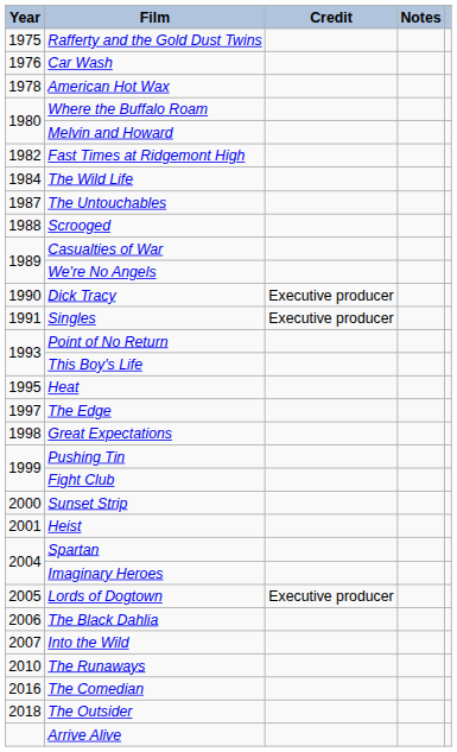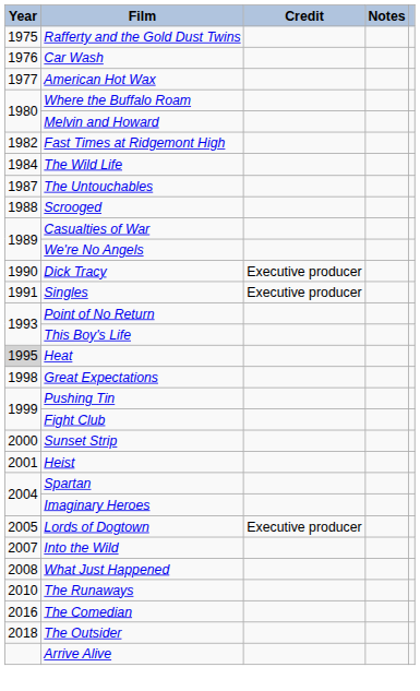 <table class="wikitable" style="font-size:95%;">
 <tr>
 <th style="background:#B0C4DE;">Year</th>
 <th style="background:#B0C4DE;">Film</th>
 <th style="background:#B0C4DE;">Credit</th>
 <th style="background:#B0C4DE;">Notes</th>
 <th style="background:#B0C4DE;"></th>
 </tr>
 <tr>
 <td>1975</td>
 <td><em><a href='#'>Rafferty and the Gold Dust Twins</a></em></td>
 <td></td>
 <td></td>
 <td></td>
 </tr>
 <tr>
 <td>1976</td>
 <td><em><a href='#'>Car Wash</a></em></td>
 <td></td>
 <td></td>
 <td></td>
 </tr>
 <tr>
-<td>1978</td>
+<td>1977</td>
 <td><em><a href='#'>American Hot Wax</a></em></td>
 <td></td>
 <td></td>
 <td></td>
 </tr>
 <tr>
 <td rowspan=2>1980</td>
 <td><em><a href='#'>Where the Buffalo Roam</a></em></td>
 <td></td>
 <td></td>
 <td></td>
 </tr>
 <tr>
 <td><em><a href='#'>Melvin and Howard</a></em></td>
 <td></td>
 <td></td>
 <td></td>
 </tr>
 <tr>
 <td>1982</td>
 <td><em><a href='#'>Fast Times at Ridgemont High</a></em></td>
 <td></td>
 <td></td>
 <td></td>
 </tr>
 <tr>
 <td>1984</td>
 <td><em><a href='#'>The Wild Life</a></em></td>
 <td></td>
 <td></td>
 <td></td>
 </tr>
 <tr>
 <td>1987</td>
 <td><em><a href='#'>The Untouchables</a></em></td>
 <td></td>
 <td></td>
 <td></td>
 </tr>
 <tr>
 <td>1988</td>
 <td><em><a href='#'>Scrooged</a></em></td>
 <td></td>
 <td></td>
 <td></td>
 </tr>
 <tr>
 <td rowspan=2>1989</td>
 <td><em><a href='#'>Casualties of War</a></em></td>
 <td></td>
 <td></td>
 <td></td>
 </tr>
 <tr>
 <td><em><a href='#'>We're No Angels</a></em></td>
 <td></td>
 <td></td>
 <td></td>
 </tr>
 <tr>
 <td>1990</td>
 <td><em><a href='#'>Dick Tracy</a></em></td>
 <td>Executive producer</td>
 <td></td>
 <td></td>
 </tr>
 <tr>
 <td>1991</td>
 <td><em><a href='#'>Singles</a></em></td>
 <td>Executive producer</td>
 <td></td>
 <td></td>
 </tr>
 <tr>
 <td rowspan=2>1993</td>
 <td><em><a href='#'>Point of No Return</a></em></td>
 <td></td>
 <td></td>
 <td></td>
 </tr>
 <tr>
 <td><em><a href='#'>This Boy's Life</a></em></td>
 <td></td>
 <td></td>
 <td></td>
 </tr>
 <tr>
-<td>1995</td>
+<td style="background: lightgrey;">1995</td>
 <td><em><a href='#'>Heat</a></em></td>
-<td></td>
-<td></td>
-<td></td>
-</tr>
-<tr>
-<td>1997</td>
-<td><em><a href='#'>The Edge</a></em></td>
 <td></td>
 <td></td>
 <td></td>
 </tr>
 <tr>
 <td>1998</td>
 <td><em><a href='#'>Great Expectations</a></em></td>
 <td></td>
 <td></td>
 <td></td>
 </tr>
 <tr>
 <td rowspan=2>1999</td>
 <td><em><a href='#'>Pushing Tin</a></em></td>
 <td></td>
 <td></td>
 <td></td>
 </tr>
 <tr>
 <td><em><a href='#'>Fight Club</a></em></td>
 <td></td>
 <td></td>
 <td></td>
 </tr>
 <tr>
 <td>2000</td>
 <td><em><a href='#'>Sunset Strip</a></em></td>
 <td></td>
 <td></td>
 <td></td>
 </tr>
 <tr>
 <td>2001</td>
 <td><em><a href='#'>Heist</a></em></td>
 <td></td>
 <td></td>
 <td></td>
 </tr>
 <tr>
 <td rowspan=2>2004</td>
 <td><em><a href='#'>Spartan</a></em></td>
 <td></td>
 <td></td>
 <td></td>
 </tr>
 <tr>
 <td><em><a href='#'>Imaginary Heroes</a></em></td>
 <td></td>
 <td></td>
 <td></td>
 </tr>
 <tr>
 <td>2005</td>
 <td><em><a href='#'>Lords of Dogtown</a></em></td>
 <td>Executive producer</td>
 <td></td>
 <td></td>
 </tr>
 <tr>
-<td>2006</td>
-<td><em><a href='#'>The Black Dahlia</a></em></td>
+<td>2007</td>
+<td><em><a href='#'>Into the Wild</a></em></td>
 <td></td>
 <td></td>
 <td></td>
 </tr>
 <tr>
-<td>2007</td>
-<td><em><a href='#'>Into the Wild</a></em></td>
+<td>2008</td>
+<td><em><a href='#'>What Just Happened</a></em></td>
 <td></td>
 <td></td>
 <td></td>
 </tr>
 <tr>
 <td>2010</td>
 <td><em><a href='#'>The Runaways</a></em></td>
 <td></td>
 <td></td>
 <td></td>
 </tr>
 <tr>
 <td>2016</td>
 <td><em><a href='#'>The Comedian</a></em></td>
 <td></td>
 <td></td>
 <td></td>
 </tr>
 <tr>
 <td>2018</td>
 <td><em><a href='#'>The Outsider</a></em></td>
 <td></td>
 <td></td>
 <td></td>
 </tr>
 <tr>
 <td></td>
 <td><em><a href='#'>Arrive Alive</a></em></td>
 <td></td>
 <td></td>
 <td></td>
 </tr>
 </table>
